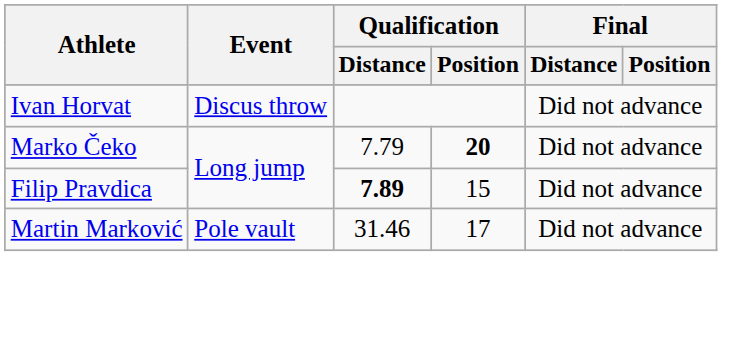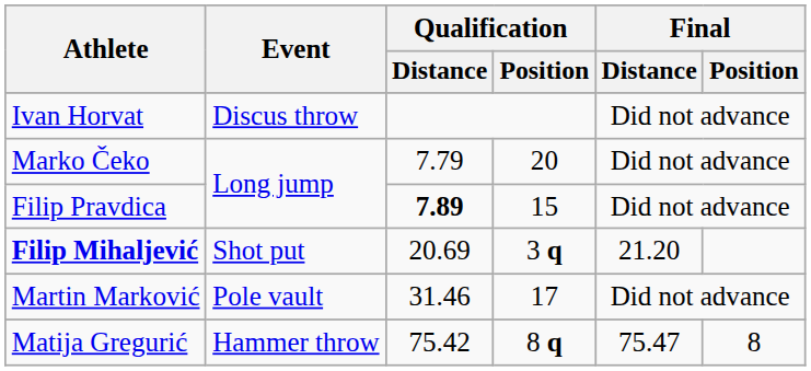 <table class=wikitable style=font-size:90%>
 <tr>
 <th rowspan=2>Athlete</th>
 <th rowspan=2>Event</th>
 <th colspan=2>Qualification</th>
 <th colspan=2>Final</th>
 </tr>
 <tr style=font-size:95%>
 <th>Distance</th>
 <th>Position</th>
 <th>Distance</th>
 <th>Position</th>
 </tr>
 <tr align=center>
 <td align=left><a href='#'>Ivan Horvat</a></td>
 <td align=left><a href='#'>Discus throw</a></td>
 <td colspan=2></td>
 <td colspan=2>Did not advance</td>
 </tr>
 <tr align=center>
 <td align=left><a href='#'>Marko Čeko</a></td>
 <td align=left rowspan=2><a href='#'>Long jump</a></td>
 <td>7.79</td>
-<td><strong>20</strong></td>
+<td>20</td>
 <td colspan=2>Did not advance</td>
 </tr>
 <tr align=center>
 <td align=left><a href='#'>Filip Pravdica</a></td>
 <td><strong>7.89</strong></td>
 <td>15</td>
 <td colspan=2>Did not advance</td>
 </tr>
 <tr align=center>
+<td align=left><strong><a href='#'>Filip Mihaljević</a></strong></td>
+<td align=left><a href='#'>Shot put</a></td>
+<td>20.69</td>
+<td>3 <strong>q</strong></td>
+<td>21.20</td>
+<td></td>
+</tr>
+<tr align=center>
 <td align=left><a href='#'>Martin Marković</a></td>
 <td align=left><a href='#'>Pole vault</a></td>
 <td>31.46</td>
 <td>17</td>
 <td colspan=2>Did not advance</td>
 </tr>
+<tr align=center>
+<td align=left><a href='#'>Matija Gregurić</a></td>
+<td align=left><a href='#'>Hammer throw</a></td>
+<td>75.42 </td>
+<td>8 <strong>q</strong></td>
+<td>75.47 </td>
+<td>8</td>
+</tr>
 </table>
